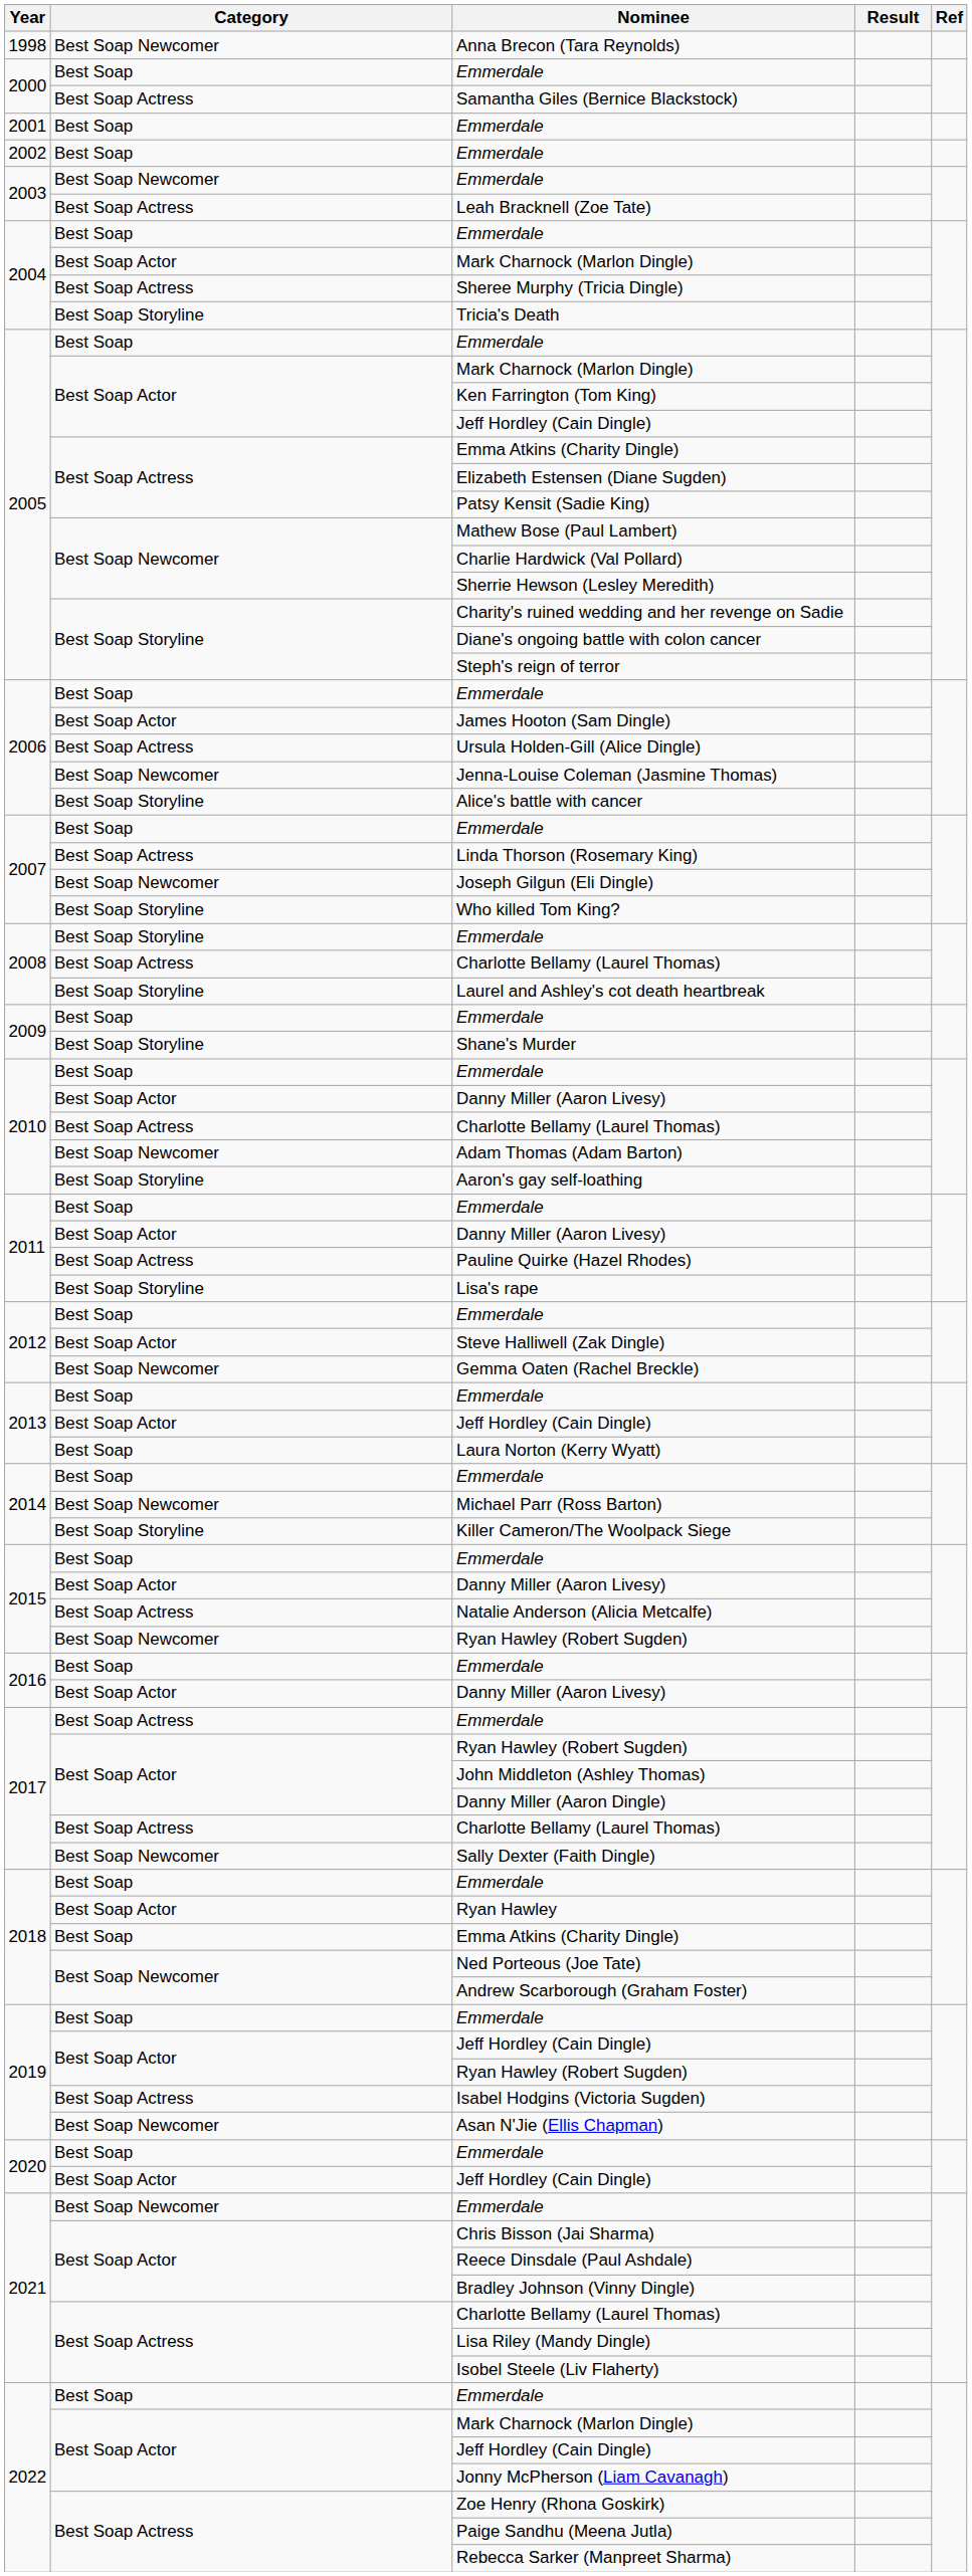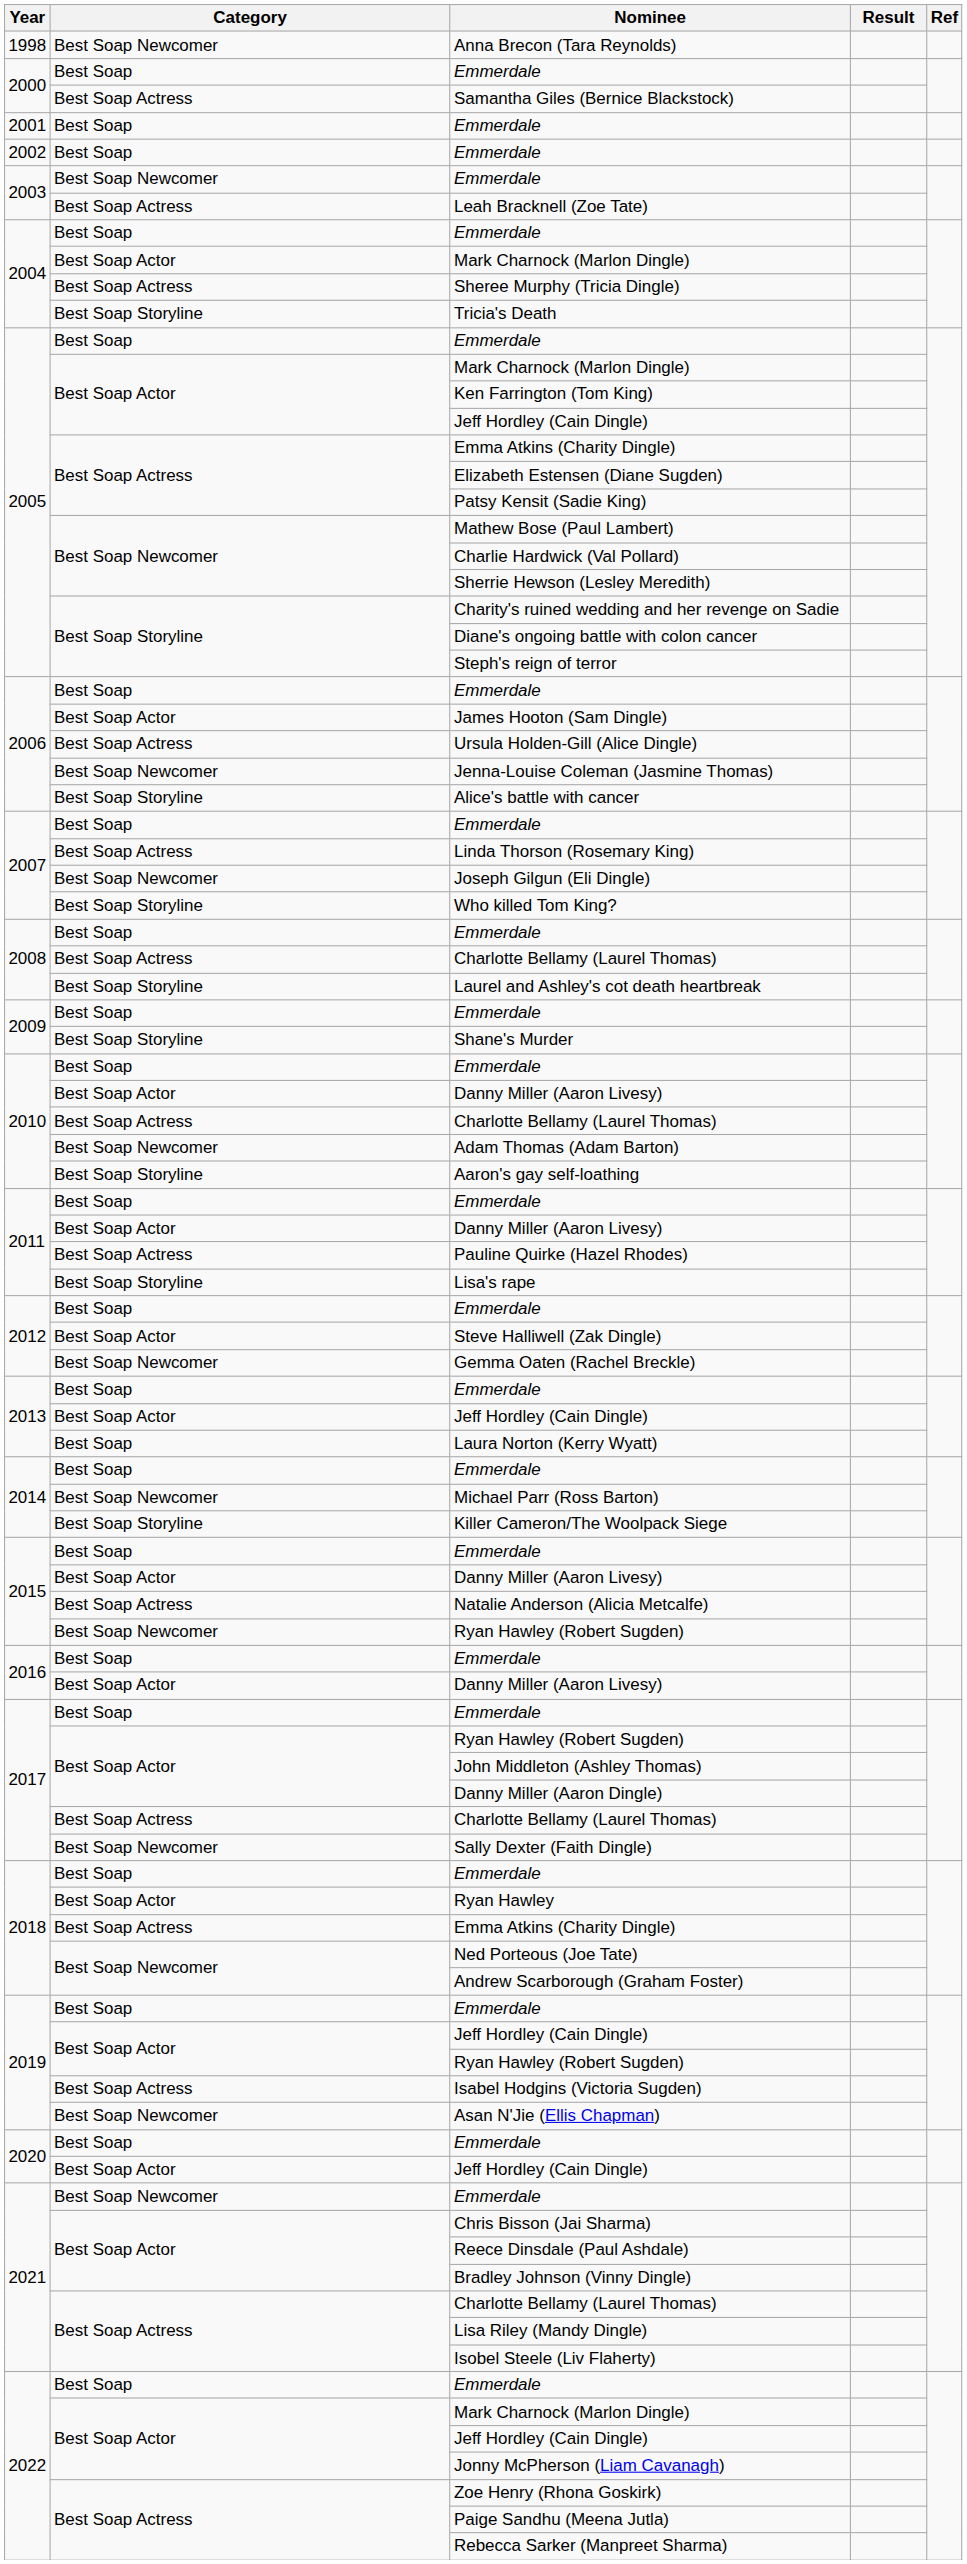 <table class="wikitable">
 <tr>
 <th>Year</th>
 <th width="370">Category</th>
 <th width="370">Nominee</th>
 <th width="65">Result</th>
 <th>Ref</th>
 </tr>
 <tr>
 <td>1998</td>
 <td>Best Soap Newcomer</td>
 <td>Anna Brecon (Tara Reynolds)</td>
 <td></td>
 <td align="center"></td>
 </tr>
 <tr>
 <td rowspan="2">2000</td>
 <td>Best Soap</td>
 <td><em>Emmerdale</em></td>
 <td></td>
 <td align="center" rowspan="2"></td>
 </tr>
 <tr>
 <td>Best Soap Actress</td>
 <td>Samantha Giles (Bernice Blackstock)</td>
 <td></td>
 </tr>
 <tr>
 <td>2001</td>
 <td>Best Soap</td>
 <td><em>Emmerdale</em></td>
 <td></td>
 <td></td>
 </tr>
 <tr>
 <td>2002</td>
 <td>Best Soap</td>
 <td><em>Emmerdale</em></td>
 <td></td>
 <td></td>
 </tr>
 <tr>
 <td rowspan="2">2003</td>
 <td>Best Soap Newcomer</td>
 <td><em>Emmerdale</em></td>
 <td></td>
 <td align="center" rowspan="2"></td>
 </tr>
 <tr>
 <td>Best Soap Actress</td>
 <td>Leah Bracknell (Zoe Tate)</td>
 <td></td>
 </tr>
 <tr>
 <td rowspan="4">2004</td>
 <td>Best Soap</td>
 <td><em>Emmerdale</em></td>
 <td></td>
 <td align="center" rowspan="4"></td>
 </tr>
 <tr>
 <td>Best Soap Actor</td>
 <td>Mark Charnock (Marlon Dingle)</td>
 <td></td>
 </tr>
 <tr>
 <td>Best Soap Actress</td>
 <td>Sheree Murphy (Tricia Dingle)</td>
 <td></td>
 </tr>
 <tr>
 <td>Best Soap Storyline</td>
 <td>Tricia's Death</td>
 <td></td>
 </tr>
 <tr>
 <td rowspan="13">2005</td>
 <td>Best Soap</td>
 <td><em>Emmerdale</em></td>
 <td></td>
 <td align="center" rowspan="13"><br></td>
 </tr>
 <tr>
 <td rowspan="3">Best Soap Actor</td>
 <td>Mark Charnock (Marlon Dingle)</td>
 <td></td>
 </tr>
 <tr>
 <td>Ken Farrington (Tom King)</td>
 <td></td>
 </tr>
 <tr>
 <td>Jeff Hordley (Cain Dingle)</td>
 <td></td>
 </tr>
 <tr>
 <td rowspan="3">Best Soap Actress</td>
 <td>Emma Atkins (Charity Dingle)</td>
 <td></td>
 </tr>
 <tr>
 <td>Elizabeth Estensen (Diane Sugden)</td>
 <td></td>
 </tr>
 <tr>
 <td>Patsy Kensit (Sadie King)</td>
 <td></td>
 </tr>
 <tr>
 <td rowspan="3">Best Soap Newcomer</td>
 <td>Mathew Bose (Paul Lambert)</td>
 <td></td>
 </tr>
 <tr>
 <td>Charlie Hardwick (Val Pollard)</td>
 <td></td>
 </tr>
 <tr>
 <td>Sherrie Hewson (Lesley Meredith)</td>
 <td></td>
 </tr>
 <tr>
 <td rowspan="3">Best Soap Storyline</td>
 <td>Charity's ruined wedding and her revenge on Sadie</td>
 <td></td>
 </tr>
 <tr>
 <td>Diane's ongoing battle with colon cancer</td>
 <td></td>
 </tr>
 <tr>
 <td>Steph's reign of terror</td>
 <td></td>
 </tr>
 <tr>
 <td rowspan="5">2006</td>
 <td>Best Soap</td>
 <td><em>Emmerdale</em></td>
 <td></td>
 <td align="center" rowspan="5"><br></td>
 </tr>
 <tr>
 <td>Best Soap Actor</td>
 <td>James Hooton (Sam Dingle)</td>
 <td></td>
 </tr>
 <tr>
 <td>Best Soap Actress</td>
 <td>Ursula Holden-Gill (Alice Dingle)</td>
 <td></td>
 </tr>
 <tr>
 <td>Best Soap Newcomer</td>
 <td>Jenna-Louise Coleman (Jasmine Thomas)</td>
 <td></td>
 </tr>
 <tr>
 <td>Best Soap Storyline</td>
 <td>Alice's battle with cancer</td>
 <td></td>
 </tr>
 <tr>
 <td rowspan="4">2007</td>
 <td>Best Soap</td>
 <td><em>Emmerdale</em></td>
 <td></td>
 <td align="center" rowspan="4"></td>
 </tr>
 <tr>
 <td>Best Soap Actress</td>
 <td>Linda Thorson (Rosemary King)</td>
 <td></td>
 </tr>
 <tr>
 <td>Best Soap Newcomer</td>
 <td>Joseph Gilgun (Eli Dingle)</td>
 <td></td>
 </tr>
 <tr>
 <td>Best Soap Storyline</td>
 <td>Who killed Tom King?</td>
 <td></td>
 </tr>
 <tr>
 <td rowspan="3">2008</td>
-<td>Best Soap Storyline</td>
+<td>Best Soap</td>
 <td><em>Emmerdale</em></td>
 <td></td>
 <td align="center" rowspan="3"></td>
 </tr>
 <tr>
 <td>Best Soap Actress</td>
 <td>Charlotte Bellamy (Laurel Thomas)</td>
 <td></td>
 </tr>
 <tr>
 <td>Best Soap Storyline</td>
 <td>Laurel and Ashley's cot death heartbreak</td>
 <td></td>
 </tr>
 <tr>
 <td rowspan="2">2009</td>
 <td>Best Soap</td>
 <td><em>Emmerdale</em></td>
 <td></td>
 <td align="center" rowspan="2"></td>
 </tr>
 <tr>
 <td>Best Soap Storyline</td>
 <td>Shane's Murder</td>
 <td></td>
 </tr>
 <tr>
 <td rowspan="5">2010</td>
 <td>Best Soap</td>
 <td><em>Emmerdale</em></td>
 <td></td>
 <td align="center" rowspan="5"><br></td>
 </tr>
 <tr>
 <td>Best Soap Actor</td>
 <td>Danny Miller (Aaron Livesy)</td>
 <td></td>
 </tr>
 <tr>
 <td>Best Soap Actress</td>
 <td>Charlotte Bellamy (Laurel Thomas)</td>
 <td></td>
 </tr>
 <tr>
 <td>Best Soap Newcomer</td>
 <td>Adam Thomas (Adam Barton)</td>
 <td></td>
 </tr>
 <tr>
 <td>Best Soap Storyline</td>
 <td>Aaron's gay self-loathing</td>
 <td></td>
 </tr>
 <tr>
 <td rowspan="4">2011</td>
 <td>Best Soap</td>
 <td><em>Emmerdale</em></td>
 <td></td>
 <td align="center" rowspan="4"></td>
 </tr>
 <tr>
 <td>Best Soap Actor</td>
 <td>Danny Miller (Aaron Livesy)</td>
 <td></td>
 </tr>
 <tr>
 <td>Best Soap Actress</td>
 <td>Pauline Quirke (Hazel Rhodes)</td>
 <td></td>
 </tr>
 <tr>
 <td>Best Soap Storyline</td>
 <td>Lisa's rape</td>
 <td></td>
 </tr>
 <tr>
 <td rowspan="3">2012</td>
 <td>Best Soap</td>
 <td><em>Emmerdale</em></td>
 <td></td>
 <td align="center" rowspan="3"></td>
 </tr>
 <tr>
 <td>Best Soap Actor</td>
 <td>Steve Halliwell (Zak Dingle)</td>
 <td></td>
 </tr>
 <tr>
 <td>Best Soap Newcomer</td>
 <td>Gemma Oaten (Rachel Breckle)</td>
 <td></td>
 </tr>
 <tr>
 <td rowspan="3">2013</td>
 <td>Best Soap</td>
 <td><em>Emmerdale</em></td>
 <td></td>
 <td align="center" rowspan="3"></td>
 </tr>
 <tr>
 <td>Best Soap Actor</td>
 <td>Jeff Hordley (Cain Dingle)</td>
 <td></td>
 </tr>
 <tr>
 <td>Best Soap</td>
 <td>Laura Norton (Kerry Wyatt)</td>
 <td></td>
 </tr>
 <tr>
 <td rowspan="3">2014</td>
 <td>Best Soap</td>
 <td><em>Emmerdale</em></td>
 <td></td>
 <td align="center" rowspan="3"></td>
 </tr>
 <tr>
 <td>Best Soap Newcomer</td>
 <td>Michael Parr (Ross Barton)</td>
 <td></td>
 </tr>
 <tr>
 <td>Best Soap Storyline</td>
 <td>Killer Cameron/The Woolpack Siege</td>
 <td></td>
 </tr>
 <tr>
 <td rowspan="4">2015</td>
 <td>Best Soap</td>
 <td><em>Emmerdale</em></td>
 <td></td>
 <td align="center" rowspan="4"></td>
 </tr>
 <tr>
 <td>Best Soap Actor</td>
 <td>Danny Miller (Aaron Livesy)</td>
 <td></td>
 </tr>
 <tr>
 <td>Best Soap Actress</td>
 <td>Natalie Anderson (Alicia Metcalfe)</td>
 <td></td>
 </tr>
 <tr>
 <td>Best Soap Newcomer</td>
 <td>Ryan Hawley (Robert Sugden)</td>
 <td></td>
 </tr>
 <tr>
 <td rowspan="2">2016</td>
 <td>Best Soap</td>
 <td><em>Emmerdale</em></td>
 <td></td>
 <td align="center" rowspan="2"></td>
 </tr>
 <tr>
 <td>Best Soap Actor</td>
 <td>Danny Miller (Aaron Livesy)</td>
 <td></td>
 </tr>
 <tr>
 <td rowspan="6">2017</td>
-<td>Best Soap Actress</td>
+<td>Best Soap</td>
 <td><em>Emmerdale</em></td>
 <td></td>
 <td align="center" rowspan="6"></td>
 </tr>
 <tr>
 <td rowspan="3">Best Soap Actor</td>
 <td>Ryan Hawley (Robert Sugden)</td>
 <td></td>
 </tr>
 <tr>
 <td>John Middleton (Ashley Thomas)</td>
 <td></td>
 </tr>
 <tr>
 <td>Danny Miller (Aaron Dingle)</td>
 <td></td>
 </tr>
 <tr>
 <td>Best Soap Actress</td>
 <td>Charlotte Bellamy (Laurel Thomas)</td>
 <td></td>
 </tr>
 <tr>
 <td>Best Soap Newcomer</td>
 <td>Sally Dexter (Faith Dingle)</td>
 <td></td>
 </tr>
 <tr>
 <td rowspan="5">2018</td>
 <td>Best Soap</td>
 <td><em>Emmerdale</em></td>
 <td></td>
 <td align="center" rowspan="5"></td>
 </tr>
 <tr>
 <td>Best Soap Actor</td>
 <td>Ryan Hawley</td>
 <td></td>
 </tr>
 <tr>
-<td>Best Soap</td>
+<td>Best Soap Actress</td>
 <td>Emma Atkins (Charity Dingle)</td>
 <td></td>
 </tr>
 <tr>
 <td rowspan="2">Best Soap Newcomer</td>
 <td>Ned Porteous (Joe Tate)</td>
 <td></td>
 </tr>
 <tr>
 <td>Andrew Scarborough (Graham Foster)</td>
 <td></td>
 </tr>
 <tr>
 <td rowspan="5">2019</td>
 <td>Best Soap</td>
 <td><em>Emmerdale</em></td>
 <td></td>
 <td align="center" rowspan="5"></td>
 </tr>
 <tr>
 <td rowspan="2">Best Soap Actor</td>
 <td>Jeff Hordley (Cain Dingle)</td>
 <td></td>
 </tr>
 <tr>
 <td>Ryan Hawley (Robert Sugden)</td>
 <td></td>
 </tr>
 <tr>
 <td>Best Soap Actress</td>
 <td>Isabel Hodgins (Victoria Sugden)</td>
 <td></td>
 </tr>
 <tr>
 <td>Best Soap Newcomer</td>
 <td>Asan N'Jie (<a href='#'>Ellis Chapman</a>)</td>
 <td></td>
 </tr>
 <tr>
 <td rowspan="2">2020</td>
 <td>Best Soap</td>
 <td><em>Emmerdale</em></td>
 <td></td>
 <td align="center" rowspan="2"></td>
 </tr>
 <tr>
 <td>Best Soap Actor</td>
 <td>Jeff Hordley (Cain Dingle)</td>
 <td></td>
 </tr>
 <tr>
 <td rowspan="7">2021</td>
 <td>Best Soap Newcomer</td>
 <td><em>Emmerdale</em></td>
 <td></td>
 <td align="center" rowspan="7"></td>
 </tr>
 <tr>
 <td rowspan="3">Best Soap Actor</td>
 <td>Chris Bisson (Jai Sharma)</td>
 <td></td>
 </tr>
 <tr>
 <td>Reece Dinsdale (Paul Ashdale)</td>
 <td></td>
 </tr>
 <tr>
 <td>Bradley Johnson (Vinny Dingle)</td>
 <td></td>
 </tr>
 <tr>
 <td rowspan="3">Best Soap Actress</td>
 <td>Charlotte Bellamy (Laurel Thomas)</td>
 <td></td>
 </tr>
 <tr>
 <td>Lisa Riley (Mandy Dingle)</td>
 <td></td>
 </tr>
 <tr>
 <td>Isobel Steele (Liv Flaherty)</td>
 <td></td>
 </tr>
 <tr>
 <td rowspan="7">2022</td>
 <td>Best Soap</td>
 <td><em>Emmerdale</em></td>
 <td></td>
 <td align="center" rowspan="7"><br></td>
 </tr>
 <tr>
 <td rowspan="3">Best Soap Actor</td>
 <td>Mark Charnock (Marlon Dingle)</td>
 <td></td>
 </tr>
 <tr>
 <td>Jeff Hordley (Cain Dingle)</td>
 <td></td>
 </tr>
 <tr>
 <td>Jonny McPherson (<a href='#'>Liam Cavanagh</a>)</td>
 <td></td>
 </tr>
 <tr>
 <td rowspan="3">Best Soap Actress</td>
 <td>Zoe Henry (Rhona Goskirk)</td>
 <td></td>
 </tr>
 <tr>
 <td>Paige Sandhu (Meena Jutla)</td>
 <td></td>
 </tr>
 <tr>
 <td>Rebecca Sarker (Manpreet Sharma)</td>
 <td></td>
 </tr>
 </table>
